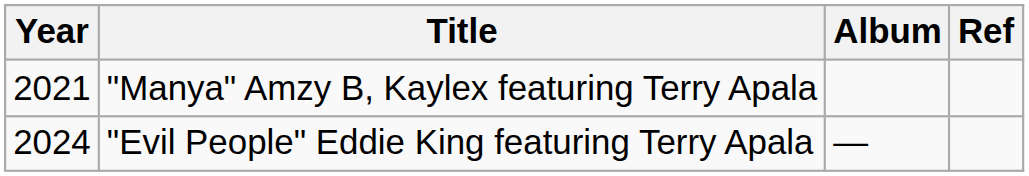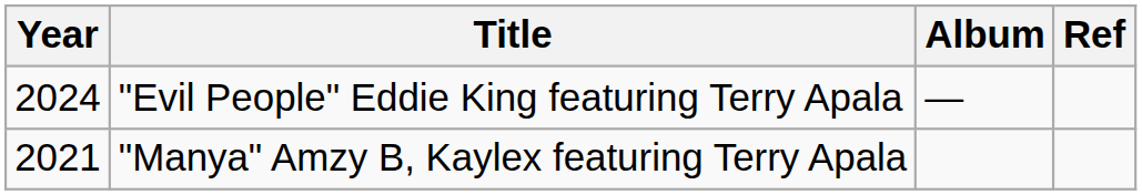 <table class="wikitable">
 <tr>
 <th>Year</th>
 <th>Title</th>
 <th>Album</th>
 <th>Ref</th>
 </tr>
 <tr>
+<td>2024</td>
+<td>"Evil People" Eddie King featuring Terry Apala</td>
+<td>—</td>
+<td></td>
+</tr>
+<tr>
 <td>2021</td>
 <td>"Manya" Amzy B, Kaylex featuring Terry Apala</td>
 <td></td>
 <td></td>
 </tr>
-<tr>
-<td>2024</td>
-<td>"Evil People" Eddie King featuring Terry Apala</td>
-<td>—</td>
-<td></td>
-</tr>
 </table>
